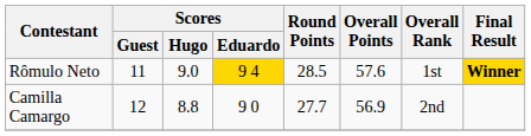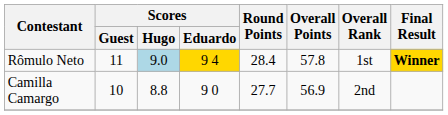 <table class="wikitable" style="text-align:center; width:80%;">
 <tr>
 <th style="width:23%;" rowspan="2">Contestant</th>
 <th colspan="3">Scores</th>
 <th rowspan="2">Round Points</th>
 <th rowspan="2">Overall Points</th>
 <th rowspan="2">Overall Rank</th>
 <th rowspan="2">Final Result</th>
 </tr>
 <tr>
 <th style="width:10%;">Guest</th>
 <th style="width:10%;">Hugo</th>
 <th style="width:10%;">Eduardo</th>
 </tr>
 <tr>
 <td align="left">Rômulo Neto</td>
 <td>11</td>
-<td>9.0</td>
+<td style="background: lightblue;">9.0</td>
 <td style="background: gold;">9 4</td>
-<td>28.5</td>
-<td>57.6</td>
+<td>28.4</td>
+<td>57.8</td>
 <td>1st</td>
 <td bgcolor="FFD700"><strong>Winner</strong></td>
 </tr>
 <tr>
 <td align="left">Camilla Camargo</td>
-<td>12</td>
+<td>10</td>
 <td>8.8</td>
 <td>9 0</td>
 <td>27.7</td>
 <td>56.9</td>
 <td>2nd</td>
 <td></td>
 </tr>
 <tr>
 </tr>
 </table>
